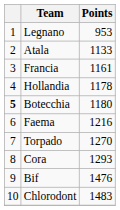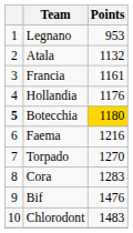 <table class="wikitable">
 <tr>
 <th></th>
 <th>Team</th>
 <th>Points</th>
 </tr>
 <tr>
 <td style="text-align:center">1</td>
 <td>Legnano</td>
 <td align="right">953</td>
 </tr>
 <tr>
 <td style="text-align:center">2</td>
 <td>Atala</td>
-<td align="right">1133</td>
+<td align="right">1132</td>
 </tr>
 <tr>
 <td style="text-align:center">3</td>
 <td>Francia</td>
 <td align="right">1161</td>
 </tr>
 <tr>
 <td style="text-align:center">4</td>
 <td>Hollandia</td>
-<td align="right">1178</td>
+<td align="right">1176</td>
 </tr>
 <tr>
 <td style="text-align:center"><strong>5</strong></td>
 <td>Botecchia</td>
-<td align="right">1180</td>
+<td align="right" style="background: gold;">1180</td>
 </tr>
 <tr>
 <td style="text-align:center">6</td>
 <td>Faema</td>
 <td align="right">1216</td>
 </tr>
 <tr>
 <td style="text-align:center">7</td>
 <td>Torpado</td>
 <td align="right">1270</td>
 </tr>
 <tr>
 <td style="text-align:center">8</td>
 <td>Cora</td>
-<td align="right">1293</td>
+<td align="right">1283</td>
 </tr>
 <tr>
 <td style="text-align:center">9</td>
 <td>Bif</td>
 <td align="right">1476</td>
 </tr>
 <tr>
 <td style="text-align:center">10</td>
 <td>Chlorodont</td>
 <td align="right">1483</td>
 </tr>
 <tr>
 </tr>
 </table>
